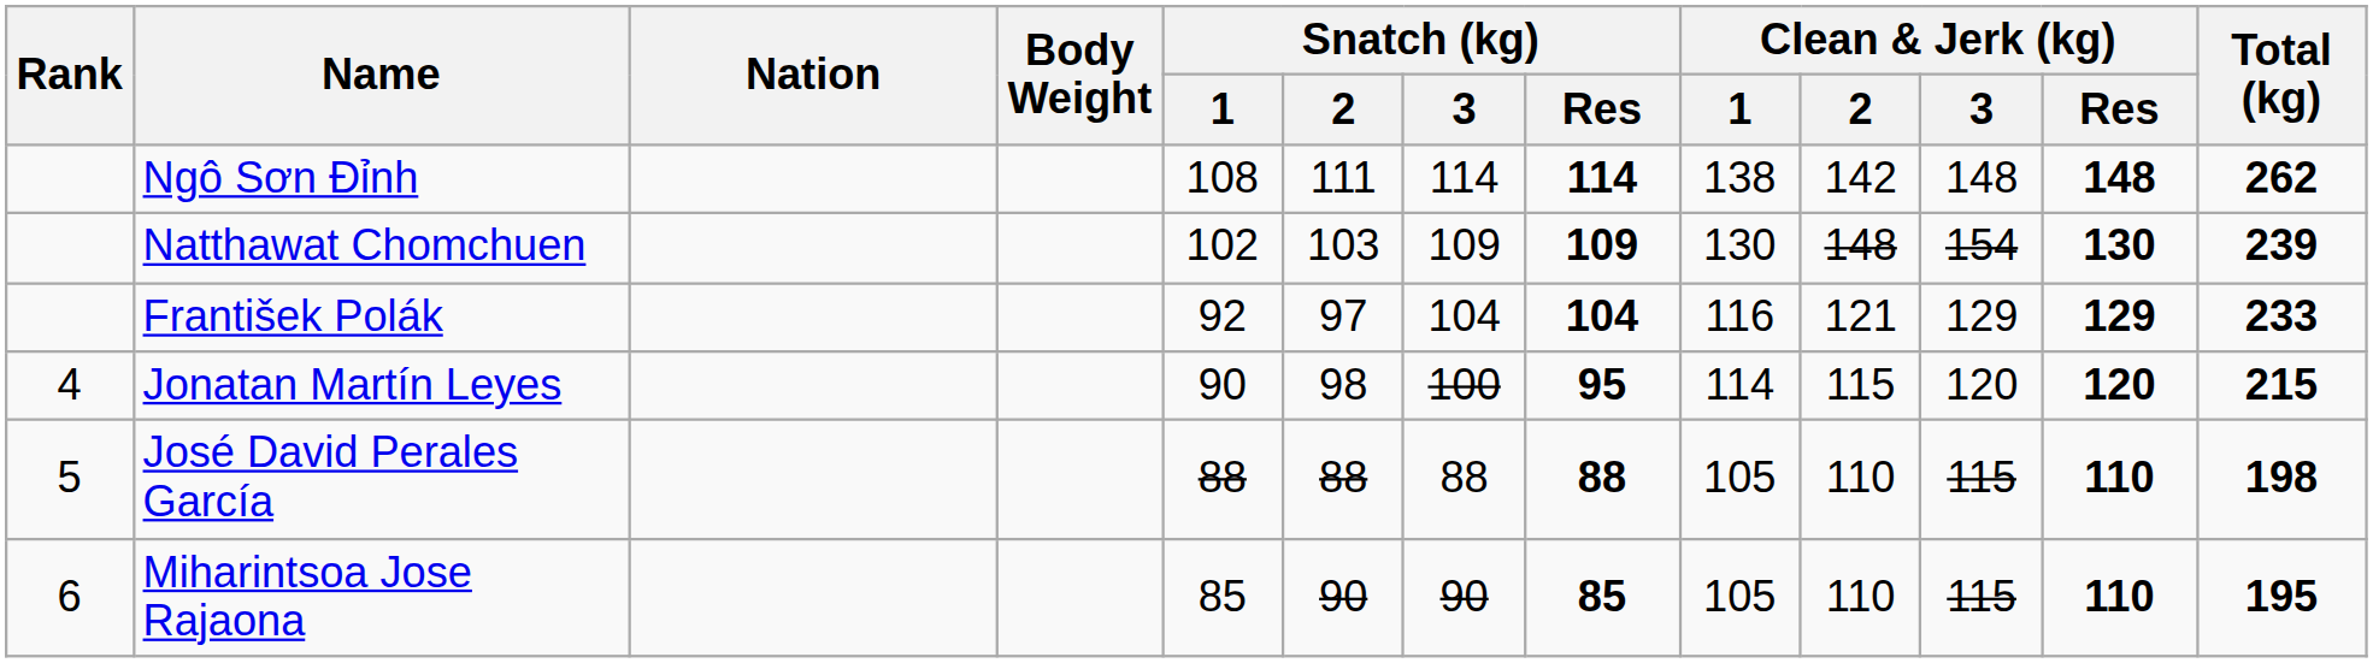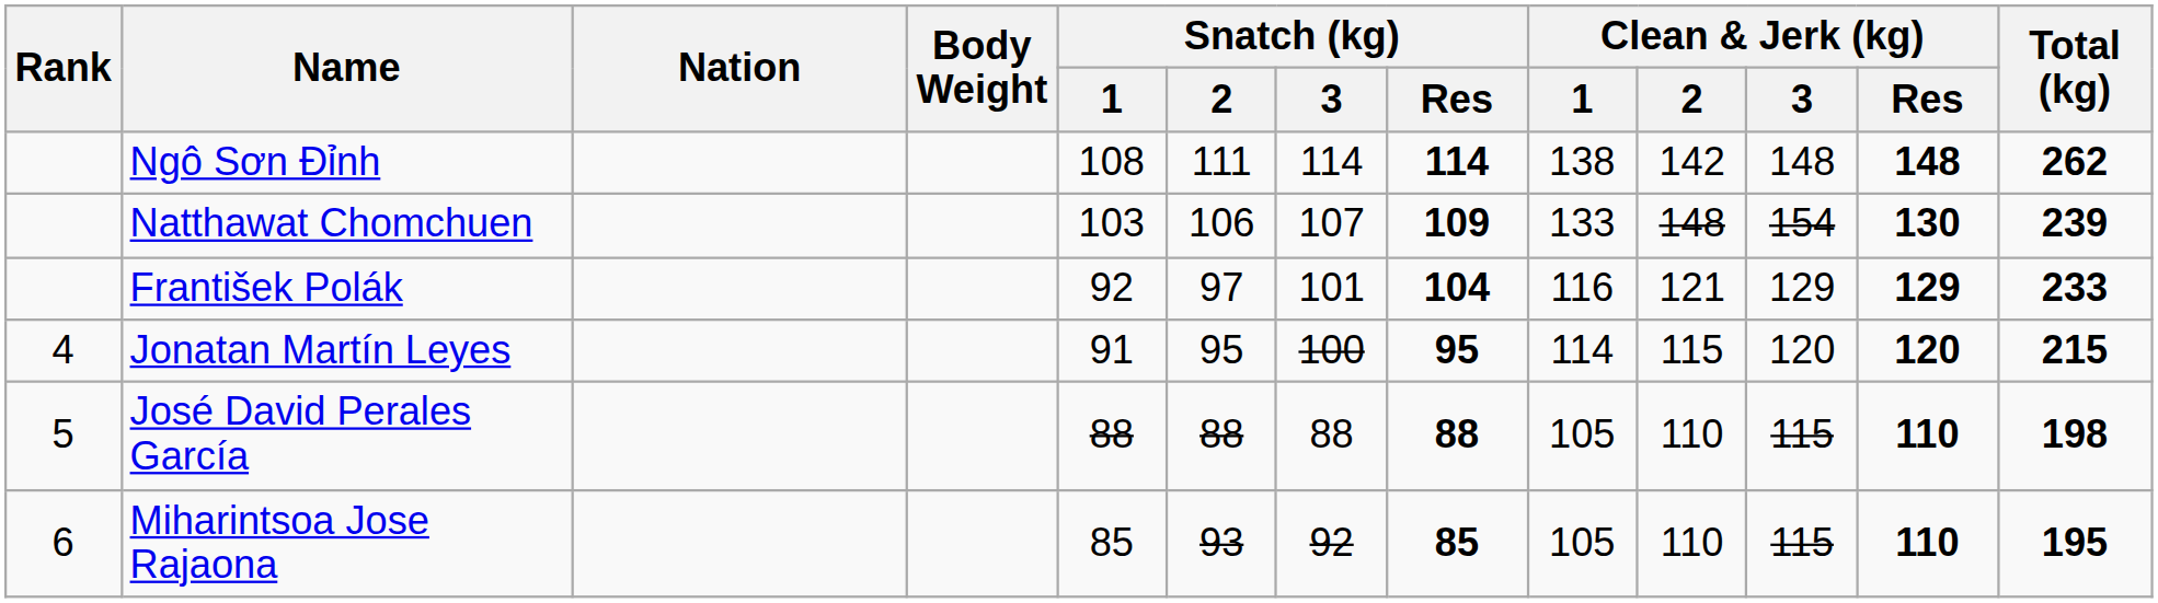 <table class = "wikitable" style="text-align:center;">
 <tr>
 <th rowspan=2>Rank</th>
 <th rowspan=2 width=200>Name</th>
 <th rowspan=2 width=150>Nation</th>
 <th rowspan=2 width=50>Body Weight</th>
 <th colspan=4>Snatch (kg)</th>
 <th colspan=4>Clean & Jerk (kg)</th>
 <th rowspan=2 width=60>Total (kg)</th>
 </tr>
 <tr>
 <th width=40>1</th>
 <th width=40>2</th>
 <th width=40>3</th>
 <th width=55>Res</th>
 <th width=40>1</th>
 <th width=40>2</th>
 <th width=40>3</th>
 <th width=55>Res</th>
 </tr>
 <tr>
 <td></td>
 <td align=left><a href='#'>Ngô Sơn Đỉnh</a></td>
 <td align=left></td>
 <td></td>
 <td>108</td>
 <td>111</td>
 <td>114</td>
 <td><strong>114</strong></td>
 <td>138</td>
 <td>142</td>
 <td>148</td>
 <td><strong>148</strong></td>
 <td><strong>262</strong></td>
 </tr>
 <tr>
 <td></td>
 <td align=left><a href='#'>Natthawat Chomchuen</a></td>
 <td align=left></td>
 <td></td>
-<td>102</td>
 <td>103</td>
-<td>109</td>
+<td>106</td>
+<td>107</td>
 <td><strong>109</strong></td>
-<td>130</td>
+<td>133</td>
 <td><s>148</s></td>
 <td><s>154</s></td>
 <td><strong>130</strong></td>
 <td><strong>239</strong></td>
 </tr>
 <tr>
 <td></td>
 <td align=left><a href='#'>František Polák</a></td>
 <td align=left></td>
 <td></td>
 <td>92</td>
 <td>97</td>
-<td>104</td>
+<td>101</td>
 <td><strong>104</strong></td>
 <td>116</td>
 <td>121</td>
 <td>129</td>
 <td><strong>129</strong></td>
 <td><strong>233</strong></td>
 </tr>
 <tr>
 <td>4</td>
 <td align=left><a href='#'>Jonatan Martín Leyes</a></td>
 <td align=left></td>
 <td></td>
-<td>90</td>
-<td>98</td>
+<td>91</td>
+<td>95</td>
 <td><s>100</s></td>
 <td><strong>95</strong></td>
 <td>114</td>
 <td>115</td>
 <td>120</td>
 <td><strong>120</strong></td>
 <td><strong>215</strong></td>
 </tr>
 <tr>
 <td>5</td>
 <td align=left><a href='#'>José David Perales García</a></td>
 <td align=left></td>
 <td></td>
 <td><s>88</s></td>
 <td><s>88</s></td>
 <td>88</td>
 <td><strong>88</strong></td>
 <td>105</td>
 <td>110</td>
 <td><s>115</s></td>
 <td><strong>110</strong></td>
 <td><strong>198</strong></td>
 </tr>
 <tr>
 <td>6</td>
 <td align=left><a href='#'>Miharintsoa Jose Rajaona</a></td>
 <td align=left></td>
 <td></td>
 <td>85</td>
-<td><s>90</s></td>
-<td><s>90</s></td>
+<td><s>93</s></td>
+<td><s>92</s></td>
 <td><strong>85</strong></td>
 <td>105</td>
 <td>110</td>
 <td><s>115</s></td>
 <td><strong>110</strong></td>
 <td><strong>195</strong></td>
 </tr>
 </table>
